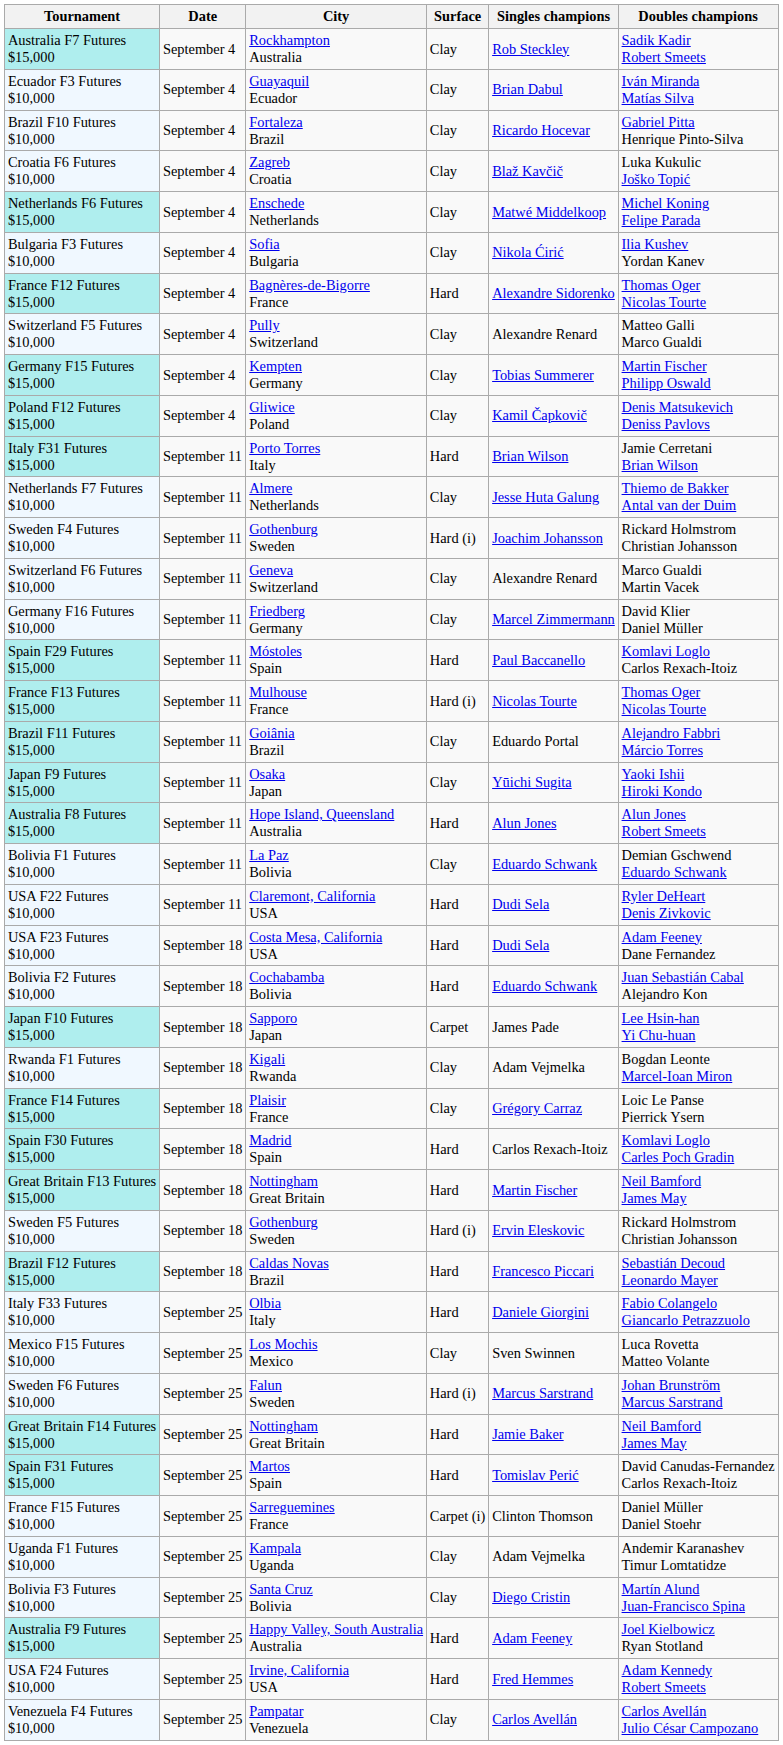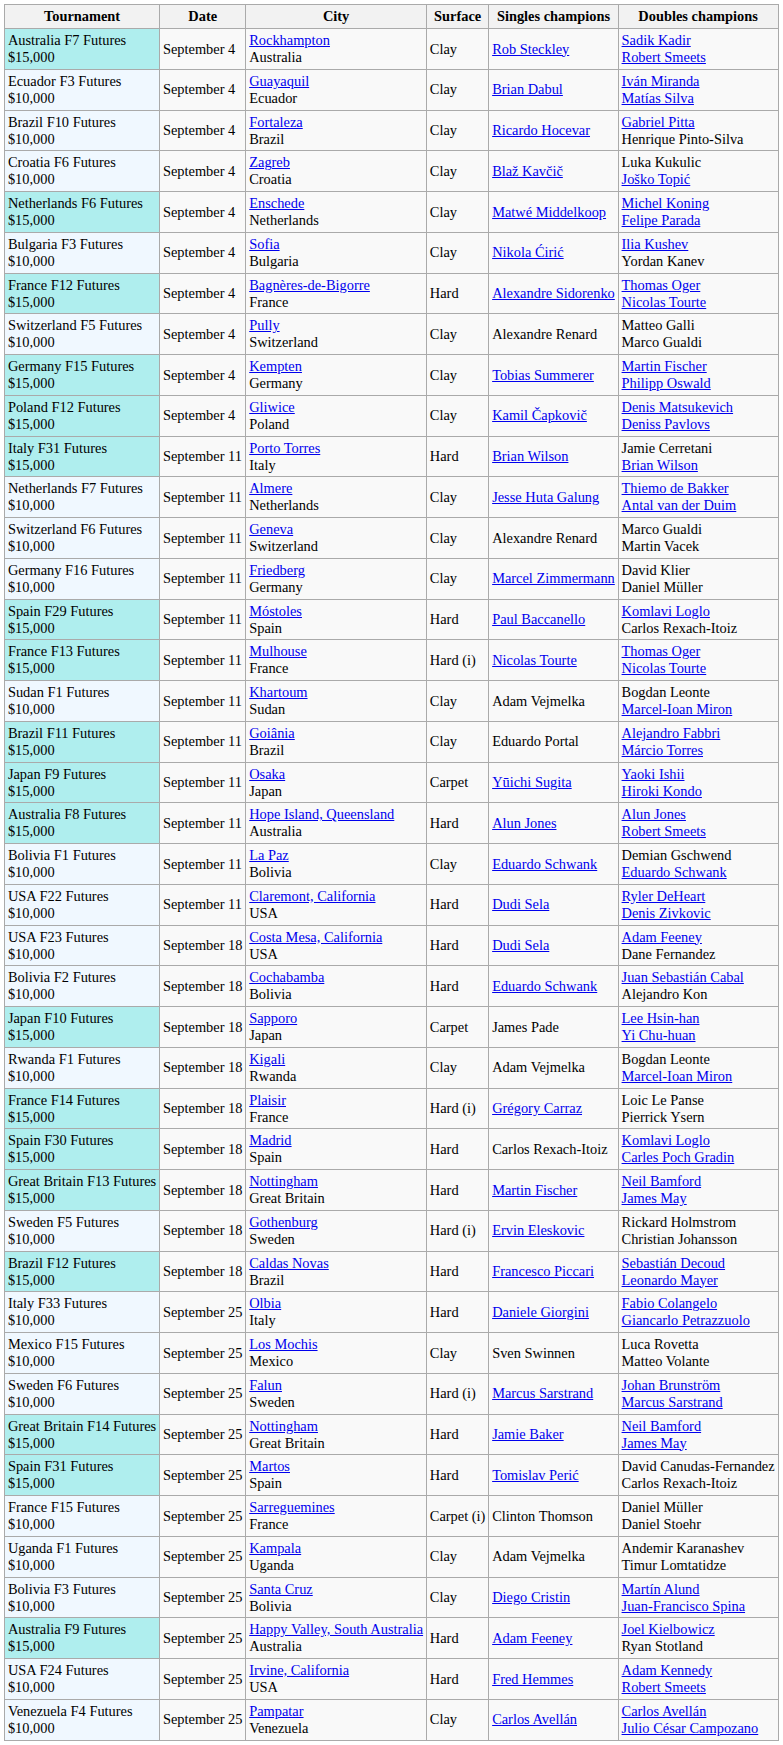 <table class="sortable wikitable" style="font-size:90%">
 <tr>
 <th>Tournament</th>
 <th>Date</th>
 <th>City</th>
 <th>Surface</th>
 <th>Singles champions</th>
 <th>Doubles champions</th>
 </tr>
 <tr>
 <td style="background:#afeeee;">Australia F7 Futures<br>$15,000</td>
 <td>September 4</td>
 <td><a href='#'>Rockhampton</a><br>Australia</td>
 <td>Clay</td>
 <td> <a href='#'>Rob Steckley</a></td>
 <td> <a href='#'>Sadik Kadir</a><br> <a href='#'>Robert Smeets</a></td>
 </tr>
 <tr>
 <td style="background:#f0f8ff;">Ecuador F3 Futures<br>$10,000</td>
 <td>September 4</td>
 <td><a href='#'>Guayaquil</a><br>Ecuador</td>
 <td>Clay</td>
 <td> <a href='#'>Brian Dabul</a></td>
 <td> <a href='#'>Iván Miranda</a><br> <a href='#'>Matías Silva</a></td>
 </tr>
 <tr>
 <td style="background:#f0f8ff;">Brazil F10 Futures<br>$10,000</td>
 <td>September 4</td>
 <td><a href='#'>Fortaleza</a><br>Brazil</td>
 <td>Clay</td>
 <td> <a href='#'>Ricardo Hocevar</a></td>
 <td> <a href='#'>Gabriel Pitta</a><br> Henrique Pinto-Silva</td>
 </tr>
 <tr>
 <td style="background:#f0f8ff;">Croatia F6 Futures<br>$10,000</td>
 <td>September 4</td>
 <td><a href='#'>Zagreb</a><br>Croatia</td>
 <td>Clay</td>
 <td> <a href='#'>Blaž Kavčič</a></td>
 <td> Luka Kukulic<br> <a href='#'>Joško Topić</a></td>
 </tr>
 <tr>
 <td style="background:#afeeee;">Netherlands F6 Futures<br>$15,000</td>
 <td>September 4</td>
 <td><a href='#'>Enschede</a><br>Netherlands</td>
 <td>Clay</td>
 <td> <a href='#'>Matwé Middelkoop</a></td>
 <td> <a href='#'>Michel Koning</a><br> <a href='#'>Felipe Parada</a></td>
 </tr>
 <tr>
 <td style="background:#f0f8ff;">Bulgaria F3 Futures<br>$10,000</td>
 <td>September 4</td>
 <td><a href='#'>Sofia</a><br>Bulgaria</td>
 <td>Clay</td>
 <td> <a href='#'>Nikola Ćirić</a></td>
 <td> <a href='#'>Ilia Kushev</a><br> Yordan Kanev</td>
 </tr>
 <tr>
 <td style="background:#afeeee;">France F12 Futures<br>$15,000</td>
 <td>September 4</td>
 <td><a href='#'>Bagnères-de-Bigorre</a><br>France</td>
 <td>Hard</td>
 <td> <a href='#'>Alexandre Sidorenko</a></td>
 <td> <a href='#'>Thomas Oger</a><br> <a href='#'>Nicolas Tourte</a></td>
 </tr>
 <tr>
 <td style="background:#f0f8ff;">Switzerland F5 Futures<br>$10,000</td>
 <td>September 4</td>
 <td><a href='#'>Pully</a><br>Switzerland</td>
 <td>Clay</td>
 <td> Alexandre Renard</td>
 <td> Matteo Galli<br> Marco Gualdi</td>
 </tr>
 <tr>
 <td style="background:#afeeee;">Germany F15 Futures<br>$15,000</td>
 <td>September 4</td>
 <td><a href='#'>Kempten</a><br>Germany</td>
 <td>Clay</td>
 <td> <a href='#'>Tobias Summerer</a></td>
 <td> <a href='#'>Martin Fischer</a><br> <a href='#'>Philipp Oswald</a></td>
 </tr>
 <tr>
 <td style="background:#afeeee;">Poland F12 Futures<br>$15,000</td>
 <td>September 4</td>
 <td><a href='#'>Gliwice</a><br>Poland</td>
 <td>Clay</td>
 <td> <a href='#'>Kamil Čapkovič</a></td>
 <td> <a href='#'>Denis Matsukevich</a><br> <a href='#'>Deniss Pavlovs</a></td>
 </tr>
 <tr>
 <td style="background:#afeeee;">Italy F31 Futures<br>$15,000</td>
 <td>September 11</td>
 <td><a href='#'>Porto Torres</a><br>Italy</td>
 <td>Hard</td>
 <td> <a href='#'>Brian Wilson</a></td>
 <td> Jamie Cerretani<br> <a href='#'>Brian Wilson</a></td>
 </tr>
 <tr>
 <td style="background:#f0f8ff;">Netherlands F7 Futures<br>$10,000</td>
 <td>September 11</td>
 <td><a href='#'>Almere</a><br>Netherlands</td>
 <td>Clay</td>
 <td> <a href='#'>Jesse Huta Galung</a></td>
 <td> <a href='#'>Thiemo de Bakker</a><br> <a href='#'>Antal van der Duim</a></td>
 </tr>
 <tr>
-<td style="background:#f0f8ff;">Sweden F4 Futures<br>$10,000</td>
-<td>September 11</td>
-<td><a href='#'>Gothenburg</a><br>Sweden</td>
-<td>Hard (i)</td>
-<td> <a href='#'>Joachim Johansson</a></td>
-<td> Rickard Holmstrom<br> Christian Johansson</td>
-</tr>
-<tr>
 <td style="background:#f0f8ff;">Switzerland F6 Futures<br>$10,000</td>
 <td>September 11</td>
 <td><a href='#'>Geneva</a><br>Switzerland</td>
 <td>Clay</td>
 <td> Alexandre Renard</td>
 <td> Marco Gualdi<br> Martin Vacek</td>
 </tr>
 <tr>
 <td style="background:#f0f8ff;">Germany F16 Futures<br>$10,000</td>
 <td>September 11</td>
 <td><a href='#'>Friedberg</a><br>Germany</td>
 <td>Clay</td>
 <td> <a href='#'>Marcel Zimmermann</a></td>
 <td> David Klier<br> Daniel Müller</td>
 </tr>
 <tr>
 <td style="background:#afeeee;">Spain F29 Futures<br>$15,000</td>
 <td>September 11</td>
 <td><a href='#'>Móstoles</a><br>Spain</td>
 <td>Hard</td>
 <td> <a href='#'>Paul Baccanello</a></td>
 <td> <a href='#'>Komlavi Loglo</a><br> Carlos Rexach-Itoiz</td>
 </tr>
 <tr>
 <td style="background:#afeeee;">France F13 Futures<br>$15,000</td>
 <td>September 11</td>
 <td><a href='#'>Mulhouse</a><br>France</td>
 <td>Hard (i)</td>
 <td> <a href='#'>Nicolas Tourte</a></td>
 <td> <a href='#'>Thomas Oger</a><br> <a href='#'>Nicolas Tourte</a></td>
 </tr>
 <tr>
+<td style="background:#f0f8ff;">Sudan F1 Futures<br>$10,000</td>
+<td>September 11</td>
+<td><a href='#'>Khartoum</a><br>Sudan</td>
+<td>Clay</td>
+<td> Adam Vejmelka</td>
+<td> Bogdan Leonte<br> <a href='#'>Marcel-Ioan Miron</a></td>
+</tr>
+<tr>
 <td style="background:#afeeee;">Brazil F11 Futures<br>$15,000</td>
 <td>September 11</td>
 <td><a href='#'>Goiânia</a><br>Brazil</td>
 <td>Clay</td>
 <td> Eduardo Portal</td>
 <td> <a href='#'>Alejandro Fabbri</a><br> <a href='#'>Márcio Torres</a></td>
 </tr>
 <tr>
 <td style="background:#afeeee;">Japan F9 Futures<br>$15,000</td>
 <td>September 11</td>
 <td><a href='#'>Osaka</a><br>Japan</td>
-<td>Clay</td>
+<td>Carpet</td>
 <td> <a href='#'>Yūichi Sugita</a></td>
 <td> <a href='#'>Yaoki Ishii</a><br> <a href='#'>Hiroki Kondo</a></td>
 </tr>
 <tr>
 <td style="background:#afeeee;">Australia F8 Futures<br>$15,000</td>
 <td>September 11</td>
 <td><a href='#'>Hope Island, Queensland</a><br>Australia</td>
 <td>Hard</td>
 <td> <a href='#'>Alun Jones</a></td>
 <td> <a href='#'>Alun Jones</a><br> <a href='#'>Robert Smeets</a></td>
 </tr>
 <tr>
 <td style="background:#f0f8ff;">Bolivia F1 Futures<br>$10,000</td>
 <td>September 11</td>
 <td><a href='#'>La Paz</a><br>Bolivia</td>
 <td>Clay</td>
 <td> <a href='#'>Eduardo Schwank</a></td>
 <td> Demian Gschwend<br> <a href='#'>Eduardo Schwank</a></td>
 </tr>
 <tr>
 <td style="background:#f0f8ff;">USA F22 Futures<br>$10,000</td>
 <td>September 11</td>
 <td><a href='#'>Claremont, California</a><br>USA</td>
 <td>Hard</td>
 <td> <a href='#'>Dudi Sela</a></td>
 <td> <a href='#'>Ryler DeHeart</a><br> <a href='#'>Denis Zivkovic</a></td>
 </tr>
 <tr>
 <td style="background:#f0f8ff;">USA F23 Futures<br>$10,000</td>
 <td>September 18</td>
 <td><a href='#'>Costa Mesa, California</a><br>USA</td>
 <td>Hard</td>
 <td> <a href='#'>Dudi Sela</a></td>
 <td> <a href='#'>Adam Feeney</a><br> Dane Fernandez</td>
 </tr>
 <tr>
 <td style="background:#f0f8ff;">Bolivia F2 Futures<br>$10,000</td>
 <td>September 18</td>
 <td><a href='#'>Cochabamba</a><br>Bolivia</td>
 <td>Hard</td>
 <td> <a href='#'>Eduardo Schwank</a></td>
 <td> <a href='#'>Juan Sebastián Cabal</a><br> Alejandro Kon</td>
 </tr>
 <tr>
 <td style="background:#afeeee;">Japan F10 Futures<br>$15,000</td>
 <td>September 18</td>
 <td><a href='#'>Sapporo</a><br>Japan</td>
 <td>Carpet</td>
 <td> James Pade</td>
 <td> <a href='#'>Lee Hsin-han</a><br> <a href='#'>Yi Chu-huan</a></td>
 </tr>
 <tr>
 <td style="background:#f0f8ff;">Rwanda F1 Futures<br>$10,000</td>
 <td>September 18</td>
 <td><a href='#'>Kigali</a><br>Rwanda</td>
 <td>Clay</td>
 <td> Adam Vejmelka</td>
 <td> Bogdan Leonte<br> <a href='#'>Marcel-Ioan Miron</a></td>
 </tr>
 <tr>
 <td style="background:#afeeee;">France F14 Futures<br>$15,000</td>
 <td>September 18</td>
 <td><a href='#'>Plaisir</a><br>France</td>
-<td>Clay</td>
+<td>Hard (i)</td>
 <td> <a href='#'>Grégory Carraz</a></td>
 <td> Loic Le Panse<br> Pierrick Ysern</td>
 </tr>
 <tr>
 <td style="background:#afeeee;">Spain F30 Futures<br>$15,000</td>
 <td>September 18</td>
 <td><a href='#'>Madrid</a><br>Spain</td>
 <td>Hard</td>
 <td> Carlos Rexach-Itoiz</td>
 <td> <a href='#'>Komlavi Loglo</a><br> <a href='#'>Carles Poch Gradin</a></td>
 </tr>
 <tr>
 <td style="background:#afeeee;">Great Britain F13 Futures<br>$15,000</td>
 <td>September 18</td>
 <td><a href='#'>Nottingham</a><br>Great Britain</td>
 <td>Hard</td>
 <td> <a href='#'>Martin Fischer</a></td>
 <td> <a href='#'>Neil Bamford</a><br> <a href='#'>James May</a></td>
 </tr>
 <tr>
 <td style="background:#f0f8ff;">Sweden F5 Futures<br>$10,000</td>
 <td>September 18</td>
 <td><a href='#'>Gothenburg</a><br>Sweden</td>
 <td>Hard (i)</td>
 <td> <a href='#'>Ervin Eleskovic</a></td>
 <td> Rickard Holmstrom<br> Christian Johansson</td>
 </tr>
 <tr>
 <td style="background:#afeeee;">Brazil F12 Futures<br>$15,000</td>
 <td>September 18</td>
 <td><a href='#'>Caldas Novas</a><br>Brazil</td>
 <td>Hard</td>
 <td> <a href='#'>Francesco Piccari</a></td>
 <td> <a href='#'>Sebastián Decoud</a><br> <a href='#'>Leonardo Mayer</a></td>
 </tr>
 <tr>
 <td style="background:#f0f8ff;">Italy F33 Futures<br>$10,000</td>
 <td>September 25</td>
 <td><a href='#'>Olbia</a><br>Italy</td>
 <td>Hard</td>
 <td> <a href='#'>Daniele Giorgini</a></td>
 <td> <a href='#'>Fabio Colangelo</a><br> <a href='#'>Giancarlo Petrazzuolo</a></td>
 </tr>
 <tr>
 <td style="background:#f0f8ff;">Mexico F15 Futures<br>$10,000</td>
 <td>September 25</td>
 <td><a href='#'>Los Mochis</a><br>Mexico</td>
 <td>Clay</td>
 <td> Sven Swinnen</td>
 <td> Luca Rovetta<br> Matteo Volante</td>
 </tr>
 <tr>
 <td style="background:#f0f8ff;">Sweden F6 Futures<br>$10,000</td>
 <td>September 25</td>
 <td><a href='#'>Falun</a><br>Sweden</td>
 <td>Hard (i)</td>
 <td> <a href='#'>Marcus Sarstrand</a></td>
 <td> <a href='#'>Johan Brunström</a><br> <a href='#'>Marcus Sarstrand</a></td>
 </tr>
 <tr>
 <td style="background:#afeeee;">Great Britain F14 Futures<br>$15,000</td>
 <td>September 25</td>
 <td><a href='#'>Nottingham</a><br>Great Britain</td>
 <td>Hard</td>
 <td> <a href='#'>Jamie Baker</a></td>
 <td> <a href='#'>Neil Bamford</a><br> <a href='#'>James May</a></td>
 </tr>
 <tr>
 <td style="background:#afeeee;">Spain F31 Futures<br>$15,000</td>
 <td>September 25</td>
 <td><a href='#'>Martos</a><br>Spain</td>
 <td>Hard</td>
 <td> <a href='#'>Tomislav Perić</a></td>
 <td> David Canudas-Fernandez<br> Carlos Rexach-Itoiz</td>
 </tr>
 <tr>
 <td style="background:#f0f8ff;">France F15 Futures<br>$10,000</td>
 <td>September 25</td>
 <td><a href='#'>Sarreguemines</a><br>France</td>
 <td>Carpet (i)</td>
 <td> Clinton Thomson</td>
 <td> Daniel Müller<br> Daniel Stoehr</td>
 </tr>
 <tr>
 <td style="background:#f0f8ff;">Uganda F1 Futures<br>$10,000</td>
 <td>September 25</td>
 <td><a href='#'>Kampala</a><br>Uganda</td>
 <td>Clay</td>
 <td> Adam Vejmelka</td>
 <td> Andemir Karanashev<br> Timur Lomtatidze</td>
 </tr>
 <tr>
 <td style="background:#f0f8ff;">Bolivia F3 Futures<br>$10,000</td>
 <td>September 25</td>
 <td><a href='#'>Santa Cruz</a><br>Bolivia</td>
 <td>Clay</td>
 <td> <a href='#'>Diego Cristin</a></td>
 <td> <a href='#'>Martín Alund</a><br> <a href='#'>Juan-Francisco Spina</a></td>
 </tr>
 <tr>
 <td style="background:#afeeee;">Australia F9 Futures<br>$15,000</td>
 <td>September 25</td>
 <td><a href='#'>Happy Valley, South Australia</a><br>Australia</td>
 <td>Hard</td>
 <td> <a href='#'>Adam Feeney</a></td>
 <td> <a href='#'>Joel Kielbowicz</a><br> Ryan Stotland</td>
 </tr>
 <tr>
 <td style="background:#f0f8ff;">USA F24 Futures<br>$10,000</td>
 <td>September 25</td>
 <td><a href='#'>Irvine, California</a><br>USA</td>
 <td>Hard</td>
 <td> <a href='#'>Fred Hemmes</a></td>
 <td> <a href='#'>Adam Kennedy</a><br> <a href='#'>Robert Smeets</a></td>
 </tr>
 <tr>
 <td style="background:#f0f8ff;">Venezuela F4 Futures<br>$10,000</td>
 <td>September 25</td>
 <td><a href='#'>Pampatar</a><br>Venezuela</td>
 <td>Clay</td>
 <td> <a href='#'>Carlos Avellán</a></td>
 <td> <a href='#'>Carlos Avellán</a><br> <a href='#'>Julio César Campozano</a></td>
 </tr>
 </table>
